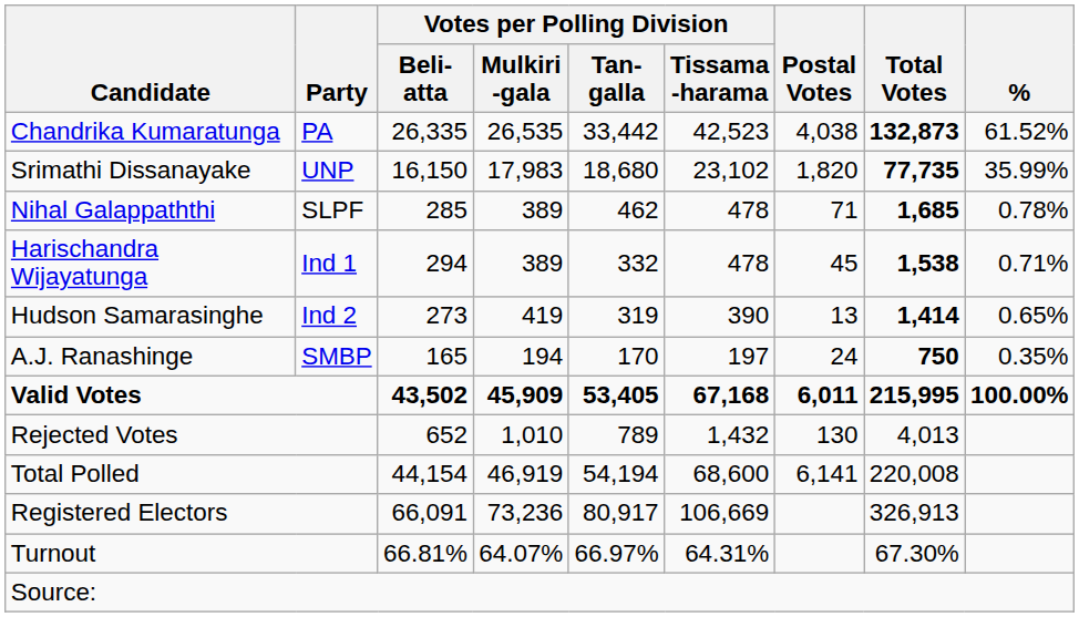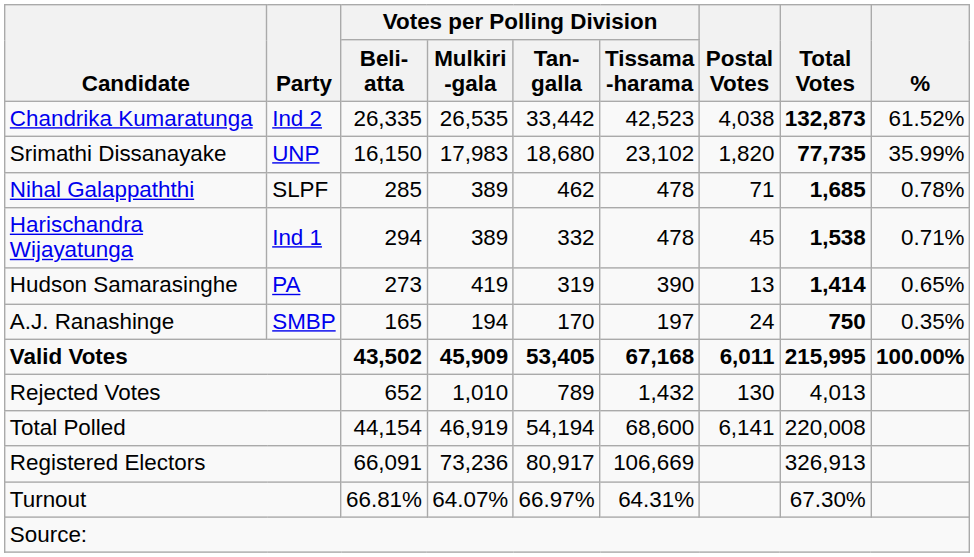 <table class="wikitable" style="text-align:right;">
 <tr>
 <th align=left valign=bottom rowspan=2 width="180">Candidate</th>
 <th align=left valign=bottom rowspan=2 width="40">Party</th>
 <th colspan=4>Votes per Polling Division</th>
 <th align=center valign=bottom rowspan=2 width="50">Postal<br>Votes</th>
 <th align=center valign=bottom rowspan=2 width="50">Total Votes</th>
 <th align=center valign=bottom rowspan=2 width="50">%</th>
 </tr>
 <tr>
 <th align=center valign=bottom width="50">Beli-<br>atta</th>
 <th align=center valign=bottom width="50">Mulkiri<br>-gala</th>
 <th align=center valign=bottom width="50">Tan-<br>galla</th>
 <th align=center valign=bottom width="50">Tissama<br>-harama</th>
 </tr>
 <tr>
 <td align=left><a href='#'>Chandrika Kumaratunga</a></td>
-<td align=left><a href='#'>PA</a></td>
+<td align=left><a href='#'>Ind 2</a></td>
 <td>26,335</td>
 <td>26,535</td>
 <td>33,442</td>
 <td>42,523</td>
 <td>4,038</td>
 <td><strong>132,873</strong></td>
 <td>61.52%</td>
 </tr>
 <tr>
 <td align=left>Srimathi Dissanayake</td>
 <td align=left><a href='#'>UNP</a></td>
 <td>16,150</td>
 <td>17,983</td>
 <td>18,680</td>
 <td>23,102</td>
 <td>1,820</td>
 <td><strong>77,735</strong></td>
 <td>35.99%</td>
 </tr>
 <tr>
 <td align=left><a href='#'>Nihal Galappaththi</a></td>
 <td align=left>SLPF</td>
 <td>285</td>
 <td>389</td>
 <td>462</td>
 <td>478</td>
 <td>71</td>
 <td><strong>1,685</strong></td>
 <td>0.78%</td>
 </tr>
 <tr>
 <td align=left><a href='#'>Harischandra Wijayatunga</a></td>
 <td align=left><a href='#'>Ind 1</a></td>
 <td>294</td>
 <td>389</td>
 <td>332</td>
 <td>478</td>
 <td>45</td>
 <td><strong>1,538</strong></td>
 <td>0.71%</td>
 </tr>
 <tr>
 <td align=left>Hudson Samarasinghe</td>
-<td align=left><a href='#'>Ind 2</a></td>
+<td align=left><a href='#'>PA</a></td>
 <td>273</td>
 <td>419</td>
 <td>319</td>
 <td>390</td>
 <td>13</td>
 <td><strong>1,414</strong></td>
 <td>0.65%</td>
 </tr>
 <tr>
 <td align=left>A.J. Ranashinge</td>
 <td align=left><a href='#'>SMBP</a></td>
 <td>165</td>
 <td>194</td>
 <td>170</td>
 <td>197</td>
 <td>24</td>
 <td><strong>750</strong></td>
 <td>0.35%</td>
 </tr>
 <tr>
 <td align=left colspan=2><strong>Valid Votes</strong></td>
 <td><strong>43,502</strong></td>
 <td><strong>45,909</strong></td>
 <td><strong>53,405</strong></td>
 <td><strong>67,168</strong></td>
 <td><strong>6,011</strong></td>
 <td><strong>215,995</strong></td>
 <td><strong>100.00%</strong></td>
 </tr>
 <tr>
 <td align=left colspan=2>Rejected Votes</td>
 <td>652</td>
 <td>1,010</td>
 <td>789</td>
 <td>1,432</td>
 <td>130</td>
 <td>4,013</td>
 <td></td>
 </tr>
 <tr>
 <td align=left colspan=2>Total Polled</td>
 <td>44,154</td>
 <td>46,919</td>
 <td>54,194</td>
 <td>68,600</td>
 <td>6,141</td>
 <td>220,008</td>
 <td></td>
 </tr>
 <tr>
 <td align=left colspan=2>Registered Electors</td>
 <td>66,091</td>
 <td>73,236</td>
 <td>80,917</td>
 <td>106,669</td>
 <td></td>
 <td>326,913</td>
 <td></td>
 </tr>
 <tr>
 <td align=left colspan=2>Turnout</td>
 <td>66.81%</td>
 <td>64.07%</td>
 <td>66.97%</td>
 <td>64.31%</td>
 <td></td>
 <td>67.30%</td>
 <td></td>
 </tr>
 <tr>
 <td align=left colspan=9>Source:</td>
 </tr>
 </table>
